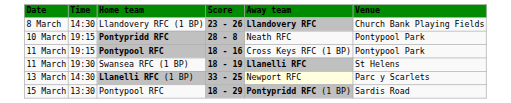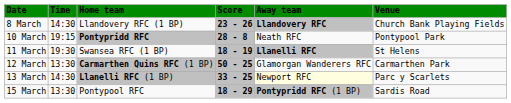 <table class="wikitable" style="margin:0.5em auto; font-size:95%">
 <tr bgcolor="#008B00">
 <td><strong>Date</strong></td>
 <td><strong>Time</strong></td>
 <td><strong>Home team</strong></td>
 <td><strong>Score</strong></td>
 <td><strong>Away team</strong></td>
 <td><strong>Venue</strong></td>
 </tr>
 <tr>
 <td>8 March</td>
 <td>14:30</td>
 <td>Llandovery RFC (1 BP)</td>
 <td bgcolor="silver"><strong>23 - 26</strong></td>
 <td bgcolor="silver"><strong>Llandovery RFC</strong></td>
 <td>Church Bank Playing Fields</td>
 </tr>
 <tr>
 <td>10 March</td>
 <td>19:15</td>
 <td bgcolor="silver"><strong>Pontypridd RFC</strong></td>
 <td bgcolor="silver"><strong>28 - 8</strong></td>
 <td>Neath RFC</td>
 <td>Pontypool Park</td>
 </tr>
 <tr>
 <td>11 March</td>
-<td>19:15</td>
-<td bgcolor="silver"><strong>Pontypool RFC</strong></td>
-<td bgcolor="silver"><strong>18 - 16</strong></td>
-<td>Cross Keys RFC (1 BP)</td>
-<td>Pontypool Park</td>
-</tr>
-<tr>
-<td>11 March</td>
 <td>19:30</td>
 <td>Swansea RFC (1 BP)</td>
 <td bgcolor="silver"><strong>18 - 19</strong></td>
 <td bgcolor="silver"><strong>Llanelli RFC</strong></td>
 <td>St Helens</td>
+</tr>
+<tr>
+<td>12 March</td>
+<td>13:30</td>
+<td bgcolor="silver"><strong>Carmarthen Quins RFC</strong> (1 BP)</td>
+<td bgcolor="silver"><strong>50 - 25</strong></td>
+<td>Glamorgan Wanderers RFC</td>
+<td>Carmarthen Park</td>
 </tr>
 <tr>
 <td>13 March</td>
 <td>14:30</td>
 <td bgcolor="silver"><strong>Llanelli RFC</strong> (1 BP)</td>
 <td bgcolor="silver"><strong>33 - 25</strong></td>
 <td style="background: lightyellow;">Newport RFC</td>
 <td>Parc y Scarlets</td>
 </tr>
 <tr>
 <td>15 March</td>
 <td>13:30</td>
 <td>Pontypool RFC</td>
 <td bgcolor="silver"><strong>18 - 29</strong></td>
 <td bgcolor="silver"><strong>Pontypridd RFC</strong> (1 BP)</td>
 <td>Sardis Road</td>
 </tr>
 </table>
